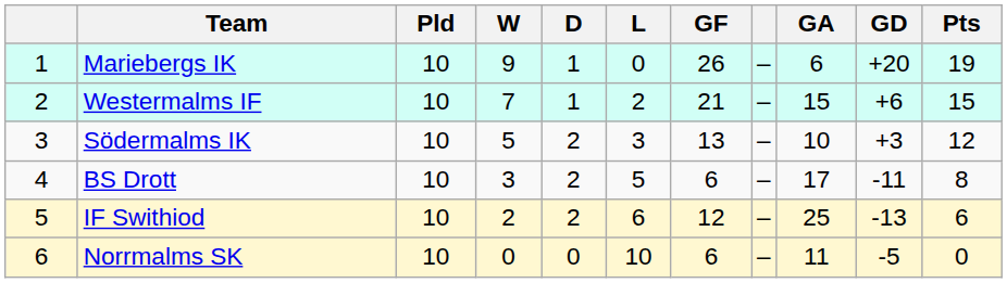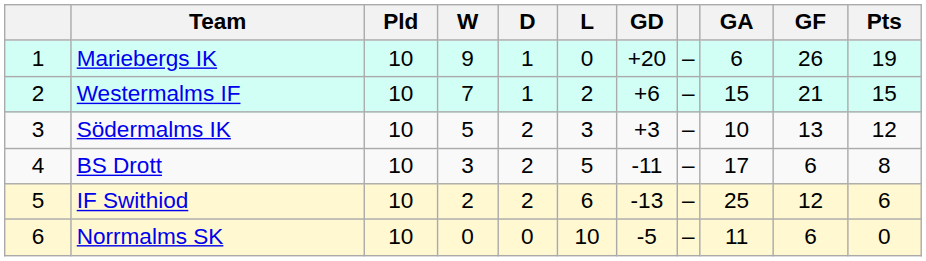 <table class="wikitable" style="text-align: center;">
 <tr>
 <th style="width: 40px;"></th>
 <th style="width: 200px;">Team</th>
 <th style="width: 45px;">Pld</th>
 <th style="width: 35px;">W</th>
 <th style="width: 35px;">D</th>
 <th style="width: 35px;">L</th>
-<th style="width: 45px;">GF</th>
+<th style="width: 35px;">GD</th>
 <th></th>
 <th style="width: 45px;">GA</th>
-<th style="width: 35px;">GD</th>
+<th style="width: 45px;">GF</th>
 <th style="width: 45px;">Pts</th>
 </tr>
 <tr style="background: #d1fff6">
 <td>1</td>
 <td style="text-align: left;"><a href='#'>Mariebergs IK</a></td>
 <td>10</td>
 <td>9</td>
 <td>1</td>
 <td>0</td>
-<td>26</td>
+<td>+20</td>
 <td>–</td>
 <td>6</td>
-<td>+20</td>
+<td>26</td>
 <td>19</td>
 </tr>
 <tr style="background: #d1fff6">
 <td>2</td>
 <td style="text-align: left;"><a href='#'>Westermalms IF</a></td>
 <td>10</td>
 <td>7</td>
 <td>1</td>
 <td>2</td>
-<td>21</td>
+<td>+6</td>
 <td>–</td>
 <td>15</td>
-<td>+6</td>
+<td>21</td>
 <td>15</td>
 </tr>
 <tr>
 <td>3</td>
 <td style="text-align: left;"><a href='#'>Södermalms IK</a></td>
 <td>10</td>
 <td>5</td>
 <td>2</td>
 <td>3</td>
-<td>13</td>
+<td>+3</td>
 <td>–</td>
 <td>10</td>
-<td>+3</td>
+<td>13</td>
 <td>12</td>
 </tr>
 <tr>
 <td>4</td>
 <td style="text-align: left;"><a href='#'>BS Drott</a></td>
 <td>10</td>
 <td>3</td>
 <td>2</td>
 <td>5</td>
-<td>6</td>
+<td>-11</td>
 <td>–</td>
 <td>17</td>
-<td>-11</td>
+<td>6</td>
 <td>8</td>
 </tr>
 <tr style="background: #fff8d1">
 <td>5</td>
 <td style="text-align: left;"><a href='#'>IF Swithiod</a></td>
 <td>10</td>
 <td>2</td>
 <td>2</td>
 <td>6</td>
-<td>12</td>
+<td>-13</td>
 <td>–</td>
 <td>25</td>
-<td>-13</td>
+<td>12</td>
 <td>6</td>
 </tr>
 <tr style="background: #fff8d1">
 <td>6</td>
 <td style="text-align: left;"><a href='#'>Norrmalms SK</a></td>
 <td>10</td>
 <td>0</td>
 <td>0</td>
 <td>10</td>
-<td>6</td>
+<td>-5</td>
 <td>–</td>
 <td>11</td>
-<td>-5</td>
+<td>6</td>
 <td>0</td>
 </tr>
 </table>
